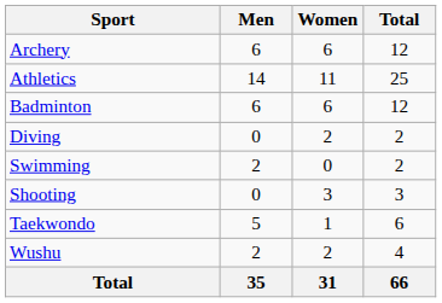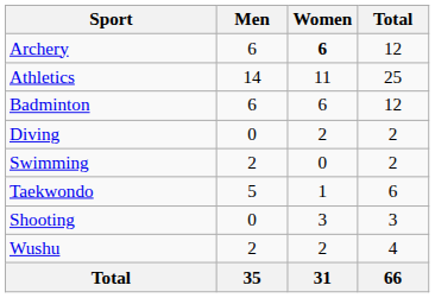 <table class="wikitable sortable" style="text-align:center;">
 <tr>
 <th width=180>Sport</th>
 <th width=55>Men</th>
 <th width=55>Women</th>
 <th width=55>Total</th>
 </tr>
 <tr>
 <td align=left><a href='#'>Archery</a></td>
 <td>6</td>
-<td>6</td>
+<td><strong>6</strong></td>
 <td>12</td>
 </tr>
 <tr>
 <td align=left><a href='#'>Athletics</a></td>
 <td>14</td>
 <td>11</td>
 <td>25</td>
 </tr>
 <tr>
 <td align=left><a href='#'>Badminton</a></td>
 <td>6</td>
 <td>6</td>
 <td>12</td>
 </tr>
 <tr>
 <td align=left><a href='#'>Diving</a></td>
 <td>0</td>
 <td>2</td>
 <td>2</td>
 </tr>
 <tr>
 <td align=left><a href='#'>Swimming</a></td>
 <td>2</td>
 <td>0</td>
 <td>2</td>
 </tr>
 <tr>
+<td align=left><a href='#'>Taekwondo</a></td>
+<td>5</td>
+<td>1</td>
+<td>6</td>
+</tr>
+<tr>
 <td align=left><a href='#'>Shooting</a></td>
 <td>0</td>
 <td>3</td>
 <td>3</td>
-</tr>
-<tr>
-<td align=left><a href='#'>Taekwondo</a></td>
-<td>5</td>
-<td>1</td>
-<td>6</td>
 </tr>
 <tr>
 <td align=left><a href='#'>Wushu</a></td>
 <td>2</td>
 <td>2</td>
 <td>4</td>
 </tr>
 <tr>
 <th>Total</th>
 <th>35</th>
 <th>31</th>
 <th>66</th>
 </tr>
 </table>
